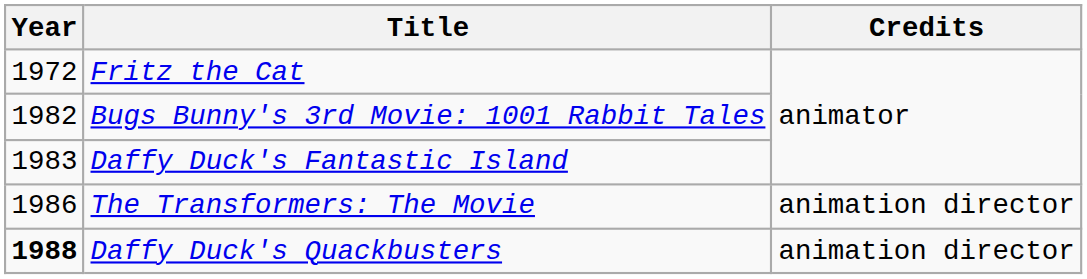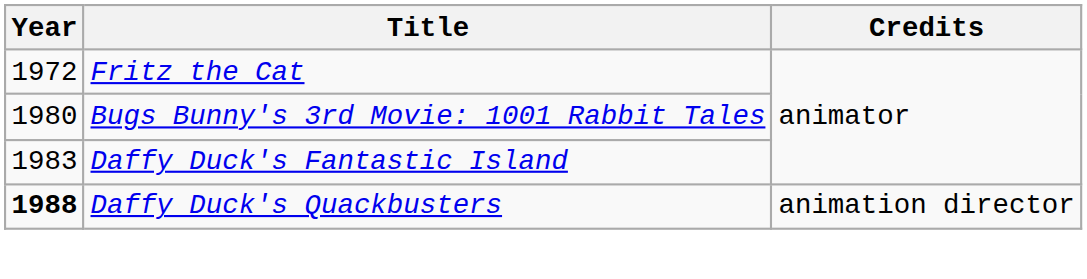 <table class="wikitable sortable">
 <tr>
 <th>Year</th>
 <th>Title</th>
 <th>Credits</th>
 </tr>
 <tr>
 <td>1972</td>
 <td><em><a href='#'>Fritz the Cat</a></em></td>
 <td rowspan="3">animator</td>
 </tr>
 <tr>
-<td>1982</td>
+<td>1980</td>
 <td><em><a href='#'>Bugs Bunny's 3rd Movie: 1001 Rabbit Tales</a></em></td>
 </tr>
 <tr>
 <td>1983</td>
 <td><em><a href='#'>Daffy Duck's Fantastic Island</a></em></td>
 </tr>
 <tr>
-<td>1986</td>
-<td><em><a href='#'>The Transformers: The Movie</a></em></td>
-<td>animation director</td>
-</tr>
-<tr>
 <td><strong>1988</strong></td>
 <td><em><a href='#'>Daffy Duck's Quackbusters</a></em></td>
 <td>animation director</td>
 </tr>
 </table>
